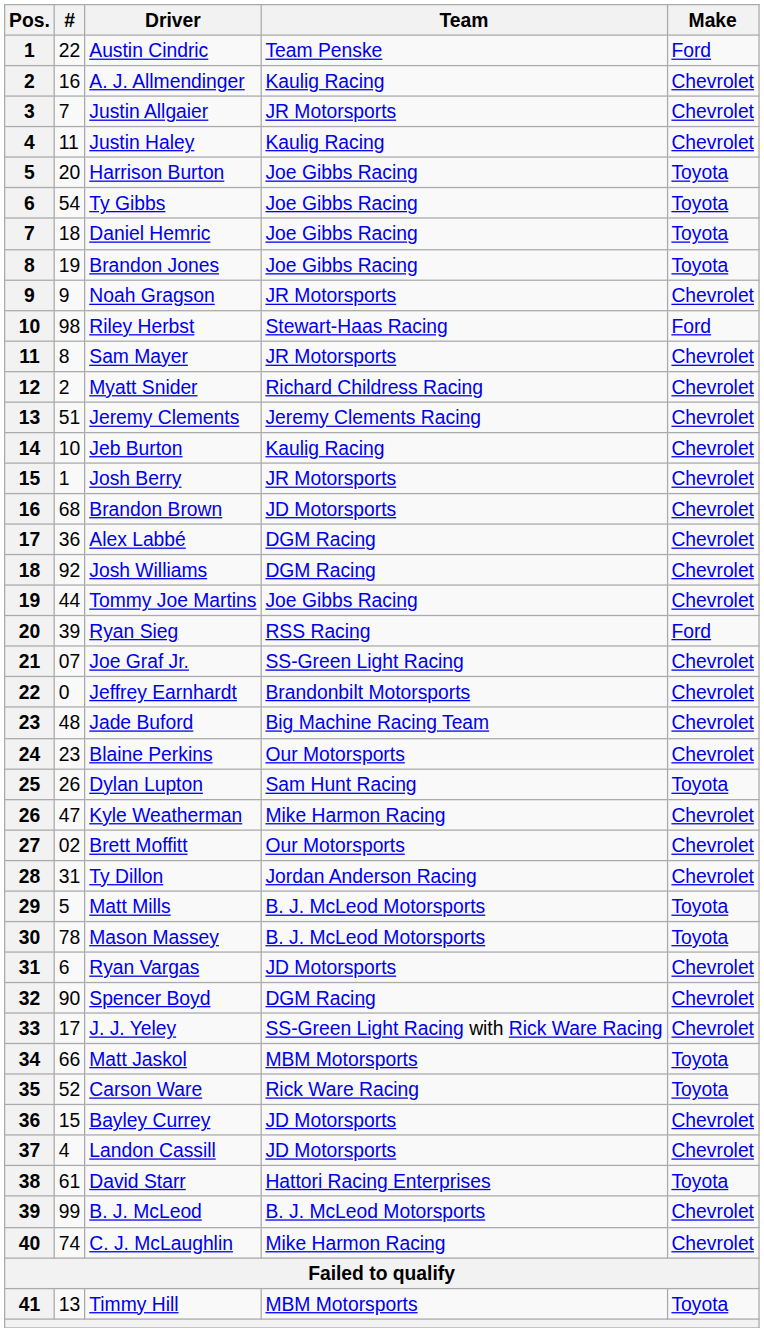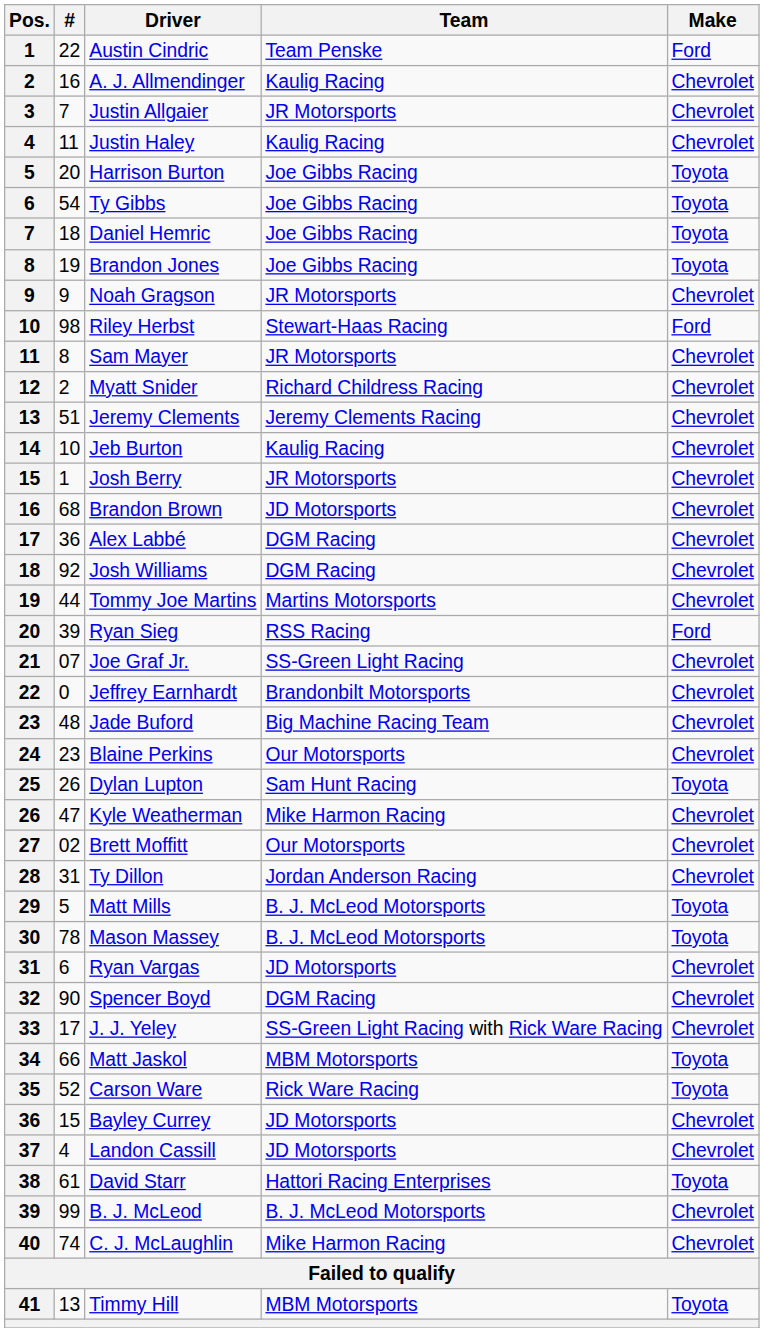 <table class="wikitable" style="font-size:95%">
 <tr>
 <th>Pos.</th>
 <th>#</th>
 <th>Driver</th>
 <th>Team</th>
 <th>Make</th>
 </tr>
 <tr>
 <th>1</th>
 <td>22</td>
 <td><a href='#'>Austin Cindric</a></td>
 <td><a href='#'>Team Penske</a></td>
 <td><a href='#'>Ford</a></td>
 </tr>
 <tr>
 <th>2</th>
 <td>16</td>
 <td><a href='#'>A. J. Allmendinger</a></td>
 <td><a href='#'>Kaulig Racing</a></td>
 <td><a href='#'>Chevrolet</a></td>
 </tr>
 <tr>
 <th>3</th>
 <td>7</td>
 <td><a href='#'>Justin Allgaier</a></td>
 <td><a href='#'>JR Motorsports</a></td>
 <td><a href='#'>Chevrolet</a></td>
 </tr>
 <tr>
 <th>4</th>
 <td>11</td>
 <td><a href='#'>Justin Haley</a></td>
 <td><a href='#'>Kaulig Racing</a></td>
 <td><a href='#'>Chevrolet</a></td>
 </tr>
 <tr>
 <th>5</th>
 <td>20</td>
 <td><a href='#'>Harrison Burton</a></td>
 <td><a href='#'>Joe Gibbs Racing</a></td>
 <td><a href='#'>Toyota</a></td>
 </tr>
 <tr>
 <th>6</th>
 <td>54</td>
 <td><a href='#'>Ty Gibbs</a></td>
 <td><a href='#'>Joe Gibbs Racing</a></td>
 <td><a href='#'>Toyota</a></td>
 </tr>
 <tr>
 <th>7</th>
 <td>18</td>
 <td><a href='#'>Daniel Hemric</a></td>
 <td><a href='#'>Joe Gibbs Racing</a></td>
 <td><a href='#'>Toyota</a></td>
 </tr>
 <tr>
 <th>8</th>
 <td>19</td>
 <td><a href='#'>Brandon Jones</a></td>
 <td><a href='#'>Joe Gibbs Racing</a></td>
 <td><a href='#'>Toyota</a></td>
 </tr>
 <tr>
 <th>9</th>
 <td>9</td>
 <td><a href='#'>Noah Gragson</a></td>
 <td><a href='#'>JR Motorsports</a></td>
 <td><a href='#'>Chevrolet</a></td>
 </tr>
 <tr>
 <th>10</th>
 <td>98</td>
 <td><a href='#'>Riley Herbst</a></td>
 <td><a href='#'>Stewart-Haas Racing</a></td>
 <td><a href='#'>Ford</a></td>
 </tr>
 <tr>
 <th>11</th>
 <td>8</td>
 <td><a href='#'>Sam Mayer</a></td>
 <td><a href='#'>JR Motorsports</a></td>
 <td><a href='#'>Chevrolet</a></td>
 </tr>
 <tr>
 <th>12</th>
 <td>2</td>
 <td><a href='#'>Myatt Snider</a></td>
 <td><a href='#'>Richard Childress Racing</a></td>
 <td><a href='#'>Chevrolet</a></td>
 </tr>
 <tr>
 <th>13</th>
 <td>51</td>
 <td><a href='#'>Jeremy Clements</a></td>
 <td><a href='#'>Jeremy Clements Racing</a></td>
 <td><a href='#'>Chevrolet</a></td>
 </tr>
 <tr>
 <th>14</th>
 <td>10</td>
 <td><a href='#'>Jeb Burton</a></td>
 <td><a href='#'>Kaulig Racing</a></td>
 <td><a href='#'>Chevrolet</a></td>
 </tr>
 <tr>
 <th>15</th>
 <td>1</td>
 <td><a href='#'>Josh Berry</a></td>
 <td><a href='#'>JR Motorsports</a></td>
 <td><a href='#'>Chevrolet</a></td>
 </tr>
 <tr>
 <th>16</th>
 <td>68</td>
 <td><a href='#'>Brandon Brown</a></td>
 <td><a href='#'>JD Motorsports</a></td>
 <td><a href='#'>Chevrolet</a></td>
 </tr>
 <tr>
 <th>17</th>
 <td>36</td>
 <td><a href='#'>Alex Labbé</a></td>
 <td><a href='#'>DGM Racing</a></td>
 <td><a href='#'>Chevrolet</a></td>
 </tr>
 <tr>
 <th>18</th>
 <td>92</td>
 <td><a href='#'>Josh Williams</a></td>
 <td><a href='#'>DGM Racing</a></td>
 <td><a href='#'>Chevrolet</a></td>
 </tr>
 <tr>
 <th>19</th>
 <td>44</td>
 <td><a href='#'>Tommy Joe Martins</a></td>
-<td><a href='#'>Joe Gibbs Racing</a></td>
+<td><a href='#'>Martins Motorsports</a></td>
 <td><a href='#'>Chevrolet</a></td>
 </tr>
 <tr>
 <th>20</th>
 <td>39</td>
 <td><a href='#'>Ryan Sieg</a></td>
 <td><a href='#'>RSS Racing</a></td>
 <td><a href='#'>Ford</a></td>
 </tr>
 <tr>
 <th>21</th>
 <td>07</td>
 <td><a href='#'>Joe Graf Jr.</a></td>
 <td><a href='#'>SS-Green Light Racing</a></td>
 <td><a href='#'>Chevrolet</a></td>
 </tr>
 <tr>
 <th>22</th>
 <td>0</td>
 <td><a href='#'>Jeffrey Earnhardt</a></td>
 <td><a href='#'>Brandonbilt Motorsports</a></td>
 <td><a href='#'>Chevrolet</a></td>
 </tr>
 <tr>
 <th>23</th>
 <td>48</td>
 <td><a href='#'>Jade Buford</a></td>
 <td><a href='#'>Big Machine Racing Team</a></td>
 <td><a href='#'>Chevrolet</a></td>
 </tr>
 <tr>
 <th>24</th>
 <td>23</td>
 <td><a href='#'>Blaine Perkins</a></td>
 <td><a href='#'>Our Motorsports</a></td>
 <td><a href='#'>Chevrolet</a></td>
 </tr>
 <tr>
 <th>25</th>
 <td>26</td>
 <td><a href='#'>Dylan Lupton</a></td>
 <td><a href='#'>Sam Hunt Racing</a></td>
 <td><a href='#'>Toyota</a></td>
 </tr>
 <tr>
 <th>26</th>
 <td>47</td>
 <td><a href='#'>Kyle Weatherman</a></td>
 <td><a href='#'>Mike Harmon Racing</a></td>
 <td><a href='#'>Chevrolet</a></td>
 </tr>
 <tr>
 <th>27</th>
 <td>02</td>
 <td><a href='#'>Brett Moffitt</a></td>
 <td><a href='#'>Our Motorsports</a></td>
 <td><a href='#'>Chevrolet</a></td>
 </tr>
 <tr>
 <th>28</th>
 <td>31</td>
 <td><a href='#'>Ty Dillon</a></td>
 <td><a href='#'>Jordan Anderson Racing</a></td>
 <td><a href='#'>Chevrolet</a></td>
 </tr>
 <tr>
 <th>29</th>
 <td>5</td>
 <td><a href='#'>Matt Mills</a></td>
 <td><a href='#'>B. J. McLeod Motorsports</a></td>
 <td><a href='#'>Toyota</a></td>
 </tr>
 <tr>
 <th>30</th>
 <td>78</td>
 <td><a href='#'>Mason Massey</a></td>
 <td><a href='#'>B. J. McLeod Motorsports</a></td>
 <td><a href='#'>Toyota</a></td>
 </tr>
 <tr>
 <th>31</th>
 <td>6</td>
 <td><a href='#'>Ryan Vargas</a></td>
 <td><a href='#'>JD Motorsports</a></td>
 <td><a href='#'>Chevrolet</a></td>
 </tr>
 <tr>
 <th>32</th>
 <td>90</td>
 <td><a href='#'>Spencer Boyd</a></td>
 <td><a href='#'>DGM Racing</a></td>
 <td><a href='#'>Chevrolet</a></td>
 </tr>
 <tr>
 <th>33</th>
 <td>17</td>
 <td><a href='#'>J. J. Yeley</a></td>
 <td><a href='#'>SS-Green Light Racing</a> with <a href='#'>Rick Ware Racing</a></td>
 <td><a href='#'>Chevrolet</a></td>
 </tr>
 <tr>
 <th>34</th>
 <td>66</td>
 <td><a href='#'>Matt Jaskol</a></td>
 <td><a href='#'>MBM Motorsports</a></td>
 <td><a href='#'>Toyota</a></td>
 </tr>
 <tr>
 <th>35</th>
 <td>52</td>
 <td><a href='#'>Carson Ware</a></td>
 <td><a href='#'>Rick Ware Racing</a></td>
 <td><a href='#'>Toyota</a></td>
 </tr>
 <tr>
 <th>36</th>
 <td>15</td>
 <td><a href='#'>Bayley Currey</a></td>
 <td><a href='#'>JD Motorsports</a></td>
 <td><a href='#'>Chevrolet</a></td>
 </tr>
 <tr>
 <th>37</th>
 <td>4</td>
 <td><a href='#'>Landon Cassill</a></td>
 <td><a href='#'>JD Motorsports</a></td>
 <td><a href='#'>Chevrolet</a></td>
 </tr>
 <tr>
 <th>38</th>
 <td>61</td>
 <td><a href='#'>David Starr</a></td>
 <td><a href='#'>Hattori Racing Enterprises</a></td>
 <td><a href='#'>Toyota</a></td>
 </tr>
 <tr>
 <th>39</th>
 <td>99</td>
 <td><a href='#'>B. J. McLeod</a></td>
 <td><a href='#'>B. J. McLeod Motorsports</a></td>
 <td><a href='#'>Chevrolet</a></td>
 </tr>
 <tr>
 <th>40</th>
 <td>74</td>
 <td><a href='#'>C. J. McLaughlin</a></td>
 <td><a href='#'>Mike Harmon Racing</a></td>
 <td><a href='#'>Chevrolet</a></td>
 </tr>
 <tr>
 <th colspan="5">Failed to qualify</th>
 </tr>
 <tr>
 <th>41</th>
 <td>13</td>
 <td><a href='#'>Timmy Hill</a></td>
 <td><a href='#'>MBM Motorsports</a></td>
 <td><a href='#'>Toyota</a></td>
 </tr>
 <tr>
 <th colspan="5"></th>
 </tr>
 </table>
